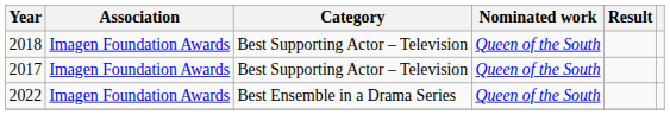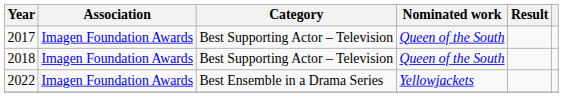 <table class="wikitable sortable">
 <tr>
 <th>Year</th>
 <th>Association</th>
 <th>Category</th>
 <th>Nominated work</th>
 <th>Result</th>
 <th class="unsortable"></th>
 </tr>
 <tr>
-<td>2018</td>
+<td>2017</td>
 <td><a href='#'>Imagen Foundation Awards</a></td>
 <td>Best Supporting Actor – Television</td>
 <td><em><a href='#'>Queen of the South</a></em></td>
 <td></td>
 <td></td>
 </tr>
 <tr>
-<td>2017</td>
+<td>2018</td>
 <td><a href='#'>Imagen Foundation Awards</a></td>
 <td>Best Supporting Actor – Television</td>
 <td><em><a href='#'>Queen of the South</a></em></td>
 <td></td>
 <td></td>
 </tr>
 <tr>
 <td>2022</td>
 <td><a href='#'>Imagen Foundation Awards</a></td>
 <td>Best Ensemble in a Drama Series</td>
-<td><em><a href='#'>Queen of the South</a></em></td>
+<td><em><a href='#'>Yellowjackets</a></em></td>
 <td></td>
 <td></td>
 </tr>
 <tr>
 </tr>
 </table>
